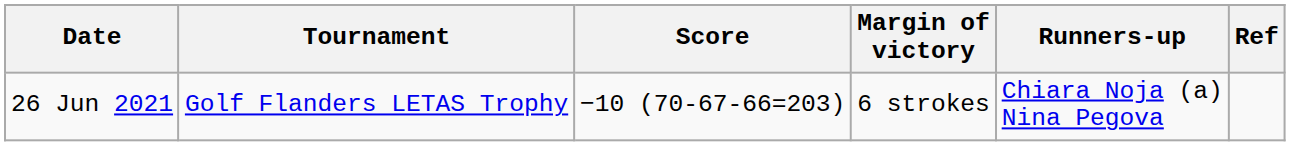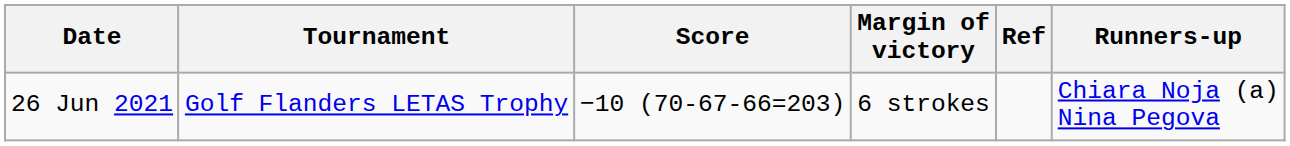 <table class=wikitable style="font-size:95%">
 <tr>
 <th>Date</th>
 <th>Tournament</th>
 <th>Score</th>
 <th>Margin of<br>victory</th>
+<th>Ref</th>
 <th>Runners-up</th>
-<th>Ref</th>
 </tr>
 <tr>
 <td align=center>26 Jun <a href='#'>2021</a></td>
 <td><a href='#'>Golf Flanders LETAS Trophy</a></td>
 <td>−10 (70-67-66=203)</td>
 <td>6 strokes</td>
+<td></td>
 <td> <a href='#'>Chiara Noja</a> (a)<br> <a href='#'>Nina Pegova</a></td>
-<td></td>
 </tr>
 </table>
